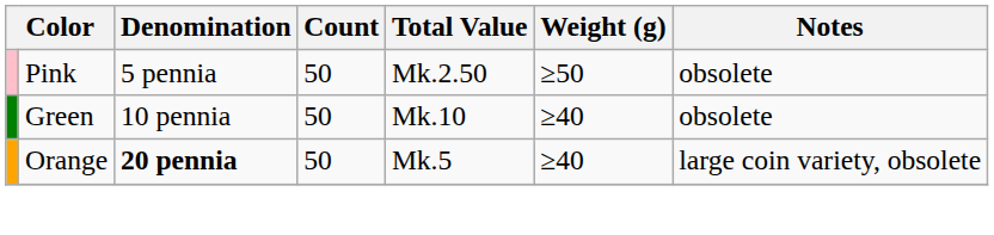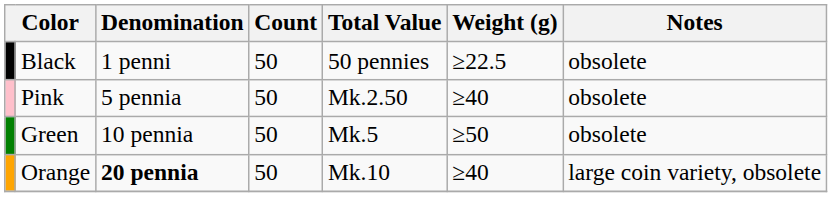 <table class="wikitable">
 <tr>
 <th colspan=2>Color</th>
 <th>Denomination</th>
 <th>Count</th>
 <th>Total Value</th>
 <th>Weight (g)</th>
 <th>Notes</th>
 </tr>
 <tr>
+<td style="background:Black"></td>
+<td>Black</td>
+<td>1 penni</td>
+<td>50</td>
+<td>50 pennies</td>
+<td>≥22.5</td>
+<td>obsolete</td>
+</tr>
+<tr>
 <td style="background:Pink"></td>
 <td>Pink</td>
 <td>5 pennia</td>
 <td>50</td>
 <td>Mk.2.50</td>
-<td>≥50</td>
+<td>≥40</td>
 <td>obsolete</td>
 </tr>
 <tr>
 <td style="background:Green"></td>
 <td>Green</td>
 <td>10 pennia</td>
 <td>50</td>
-<td>Mk.10</td>
-<td>≥40</td>
+<td>Mk.5</td>
+<td>≥50</td>
 <td>obsolete</td>
 </tr>
 <tr>
 <td style="background:Orange"></td>
 <td>Orange</td>
 <td><strong>20 pennia</strong></td>
 <td>50</td>
-<td>Mk.5</td>
+<td>Mk.10</td>
 <td>≥40</td>
 <td>large coin variety, obsolete</td>
 </tr>
 <tr>
 </tr>
 </table>
